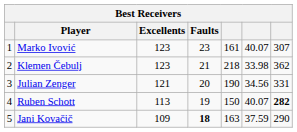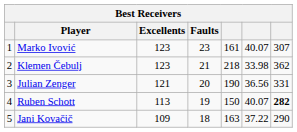 <table class="wikitable sortable" style=font-size:90%>
 <tr>
 <th colspan=7>Best Receivers</th>
 </tr>
 <tr>
 <th></th>
 <th width=158>Player</th>
 <th width=20>Excellents</th>
 <th width=20>Faults</th>
 <th width=20></th>
 <th width=20></th>
 <th width=20></th>
 </tr>
 <tr>
 <td>1</td>
 <td> <a href='#'>Marko Ivović</a></td>
 <td align=center>123</td>
 <td align=center>23</td>
 <td align=center>161</td>
 <td align=center>40.07</td>
 <td align=center>307</td>
 </tr>
 <tr>
 <td>2</td>
 <td> <a href='#'>Klemen Čebulj</a></td>
 <td align=center>123</td>
 <td align=center>21</td>
 <td align=center>218</td>
 <td align=center>33.98</td>
 <td align=center>362</td>
 </tr>
 <tr>
 <td>3</td>
 <td> <a href='#'>Julian Zenger</a></td>
 <td align=center>121</td>
 <td align=center>20</td>
 <td align=center>190</td>
-<td align=center>34.56</td>
+<td align=center>36.56</td>
 <td align=center>331</td>
 </tr>
 <tr>
 <td>4</td>
 <td> <a href='#'>Ruben Schott</a></td>
 <td align=center>113</td>
 <td align=center>19</td>
 <td align=center>150</td>
 <td align=center>40.07</td>
 <td align=center><strong>282</strong></td>
 </tr>
 <tr>
 <td>5</td>
 <td> <a href='#'>Jani Kovačič</a></td>
 <td align=center>109</td>
-<td align=center><strong>18</strong></td>
+<td align=center>18</td>
 <td align=center>163</td>
-<td align=center>37.59</td>
+<td align=center>37.22</td>
 <td align=center>290</td>
 </tr>
 </table>
